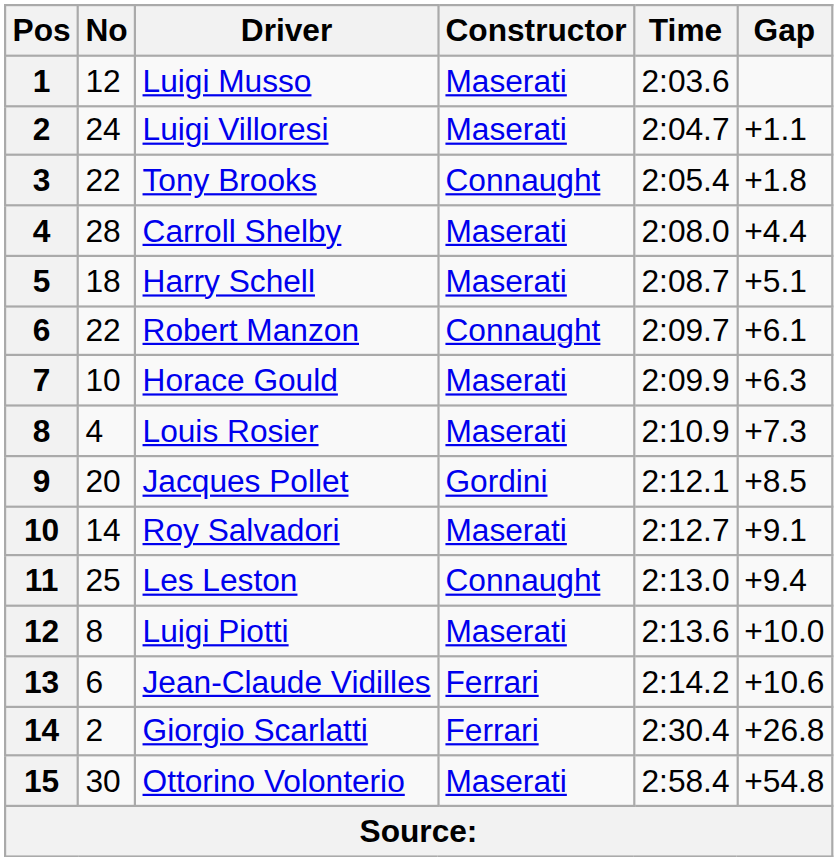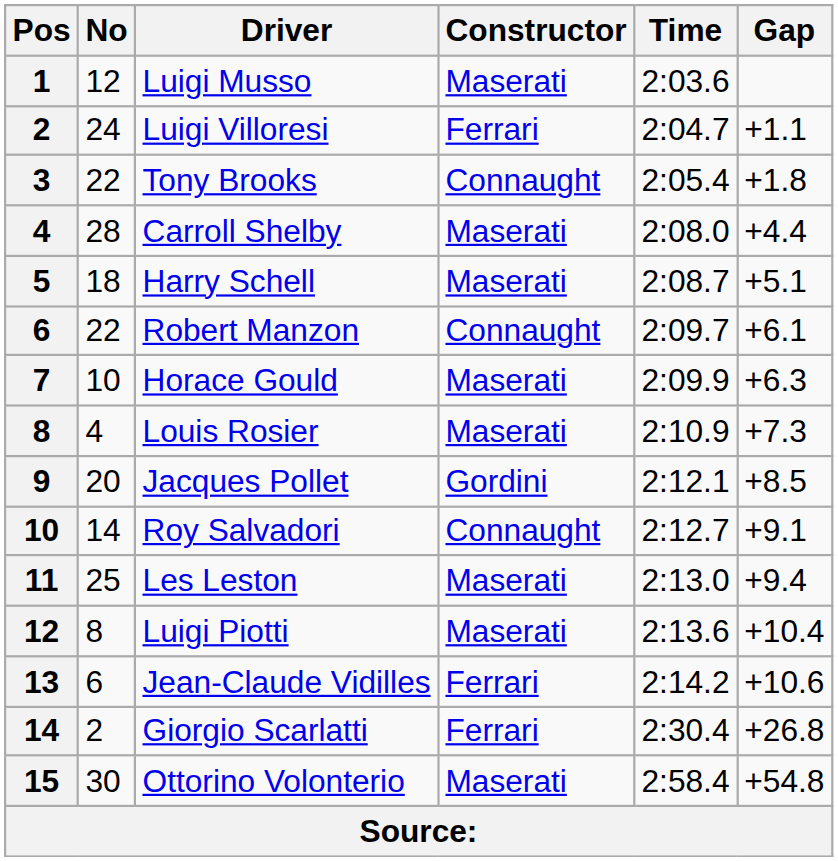 <table class="wikitable" style="font-size: 90%;">
 <tr>
 <th>Pos</th>
 <th>No</th>
 <th>Driver</th>
 <th>Constructor</th>
 <th>Time</th>
 <th>Gap</th>
 </tr>
 <tr>
 <th>1</th>
 <td>12</td>
 <td> <a href='#'>Luigi Musso</a></td>
 <td><a href='#'>Maserati</a></td>
 <td>2:03.6</td>
 <td></td>
 </tr>
 <tr>
 <th>2</th>
 <td>24</td>
 <td> <a href='#'>Luigi Villoresi</a></td>
-<td><a href='#'>Maserati</a></td>
+<td><a href='#'>Ferrari</a></td>
 <td>2:04.7</td>
 <td>+1.1</td>
 </tr>
 <tr>
 <th>3</th>
 <td>22</td>
 <td> <a href='#'>Tony Brooks</a></td>
 <td><a href='#'>Connaught</a></td>
 <td>2:05.4</td>
 <td>+1.8</td>
 </tr>
 <tr>
 <th>4</th>
 <td>28</td>
 <td> <a href='#'>Carroll Shelby</a></td>
 <td><a href='#'>Maserati</a></td>
 <td>2:08.0</td>
 <td>+4.4</td>
 </tr>
 <tr>
 <th>5</th>
 <td>18</td>
 <td> <a href='#'>Harry Schell</a></td>
 <td><a href='#'>Maserati</a></td>
 <td>2:08.7</td>
 <td>+5.1</td>
 </tr>
 <tr>
 <th>6</th>
 <td>22</td>
 <td> <a href='#'>Robert Manzon</a></td>
 <td><a href='#'>Connaught</a></td>
 <td>2:09.7</td>
 <td>+6.1</td>
 </tr>
 <tr>
 <th>7</th>
 <td>10</td>
 <td> <a href='#'>Horace Gould</a></td>
 <td><a href='#'>Maserati</a></td>
 <td>2:09.9</td>
 <td>+6.3</td>
 </tr>
 <tr>
 <th>8</th>
 <td>4</td>
 <td> <a href='#'>Louis Rosier</a></td>
 <td><a href='#'>Maserati</a></td>
 <td>2:10.9</td>
 <td>+7.3</td>
 </tr>
 <tr>
 <th>9</th>
 <td>20</td>
 <td> <a href='#'>Jacques Pollet</a></td>
 <td><a href='#'>Gordini</a></td>
 <td>2:12.1</td>
 <td>+8.5</td>
 </tr>
 <tr>
 <th>10</th>
 <td>14</td>
 <td> <a href='#'>Roy Salvadori</a></td>
-<td><a href='#'>Maserati</a></td>
+<td><a href='#'>Connaught</a></td>
 <td>2:12.7</td>
 <td>+9.1</td>
 </tr>
 <tr>
 <th>11</th>
 <td>25</td>
 <td> <a href='#'>Les Leston</a></td>
-<td><a href='#'>Connaught</a></td>
+<td><a href='#'>Maserati</a></td>
 <td>2:13.0</td>
 <td>+9.4</td>
 </tr>
 <tr>
 <th>12</th>
 <td>8</td>
 <td> <a href='#'>Luigi Piotti</a></td>
 <td><a href='#'>Maserati</a></td>
 <td>2:13.6</td>
-<td>+10.0</td>
+<td>+10.4</td>
 </tr>
 <tr>
 <th>13</th>
 <td>6</td>
 <td> <a href='#'>Jean-Claude Vidilles</a></td>
 <td><a href='#'>Ferrari</a></td>
 <td>2:14.2</td>
 <td>+10.6</td>
 </tr>
 <tr>
 <th>14</th>
 <td>2</td>
 <td> <a href='#'>Giorgio Scarlatti</a></td>
 <td><a href='#'>Ferrari</a></td>
 <td>2:30.4</td>
 <td>+26.8</td>
 </tr>
 <tr>
 <th>15</th>
 <td>30</td>
 <td> <a href='#'>Ottorino Volonterio</a></td>
 <td><a href='#'>Maserati</a></td>
 <td>2:58.4</td>
 <td>+54.8</td>
 </tr>
 <tr>
 <th colspan=8>Source:</th>
 </tr>
 </table>
